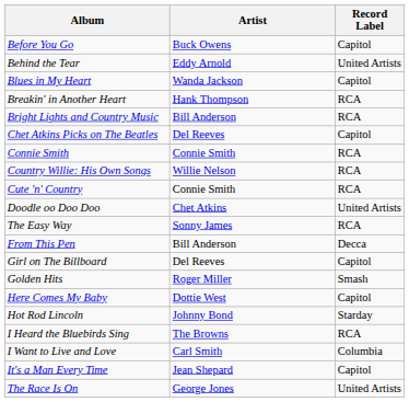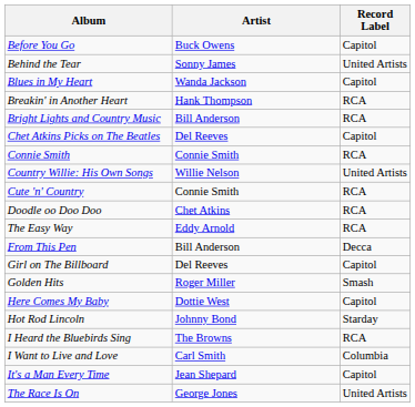 <table class="wikitable sortable">
 <tr>
 <th width="225">Album</th>
 <th width="225">Artist</th>
 <th width="90">Record Label</th>
 </tr>
 <tr>
 <td><em><a href='#'>Before You Go</a></em></td>
 <td><a href='#'>Buck Owens</a></td>
 <td>Capitol</td>
 </tr>
 <tr>
 <td><em>Behind the Tear</em></td>
-<td><a href='#'>Eddy Arnold</a></td>
+<td><a href='#'>Sonny James</a></td>
 <td>United Artists</td>
 </tr>
 <tr>
 <td><em><a href='#'>Blues in My Heart</a></em></td>
 <td><a href='#'>Wanda Jackson</a></td>
 <td>Capitol</td>
 </tr>
 <tr>
 <td><em>Breakin' in Another Heart</em></td>
 <td><a href='#'>Hank Thompson</a></td>
 <td>RCA</td>
 </tr>
 <tr>
 <td><em><a href='#'>Bright Lights and Country Music</a></em></td>
 <td><a href='#'>Bill Anderson</a></td>
 <td>RCA</td>
 </tr>
 <tr>
 <td><em><a href='#'>Chet Atkins Picks on The Beatles</a></em></td>
 <td><a href='#'>Del Reeves</a></td>
 <td>Capitol</td>
 </tr>
 <tr>
 <td><em><a href='#'>Connie Smith</a></em></td>
 <td><a href='#'>Connie Smith</a></td>
 <td>RCA</td>
 </tr>
 <tr>
 <td><em><a href='#'>Country Willie: His Own Songs</a></em></td>
 <td><a href='#'>Willie Nelson</a></td>
-<td>RCA</td>
+<td>United Artists</td>
 </tr>
 <tr>
 <td><em><a href='#'>Cute 'n' Country</a></em></td>
 <td>Connie Smith</td>
 <td>RCA</td>
 </tr>
 <tr>
 <td><em>Doodle oo Doo Doo</em></td>
 <td><a href='#'>Chet Atkins</a></td>
-<td>United Artists</td>
+<td>RCA</td>
 </tr>
 <tr>
 <td><em>The Easy Way</em></td>
-<td><a href='#'>Sonny James</a></td>
+<td><a href='#'>Eddy Arnold</a></td>
 <td>RCA</td>
 </tr>
 <tr>
 <td><em><a href='#'>From This Pen</a></em></td>
 <td>Bill Anderson</td>
 <td>Decca</td>
 </tr>
 <tr>
 <td><em>Girl on The Billboard</em></td>
 <td>Del Reeves</td>
 <td>Capitol</td>
 </tr>
 <tr>
 <td><em>Golden Hits</em></td>
 <td><a href='#'>Roger Miller</a></td>
 <td>Smash</td>
 </tr>
 <tr>
 <td><em><a href='#'>Here Comes My Baby</a></em></td>
 <td><a href='#'>Dottie West</a></td>
 <td>Capitol</td>
 </tr>
 <tr>
 <td><em>Hot Rod Lincoln</em></td>
 <td><a href='#'>Johnny Bond</a></td>
 <td>Starday</td>
 </tr>
 <tr>
 <td><em>I Heard the Bluebirds Sing</em></td>
 <td><a href='#'>The Browns</a></td>
 <td>RCA</td>
 </tr>
 <tr>
 <td><em>I Want to Live and Love</em></td>
 <td><a href='#'>Carl Smith</a></td>
 <td>Columbia</td>
 </tr>
 <tr>
 <td><em><a href='#'>It's a Man Every Time</a></em></td>
 <td><a href='#'>Jean Shepard</a></td>
 <td>Capitol</td>
 </tr>
 <tr>
 <td><em><a href='#'>The Race Is On</a></em></td>
 <td><a href='#'>George Jones</a></td>
 <td>United Artists</td>
 </tr>
 </table>
